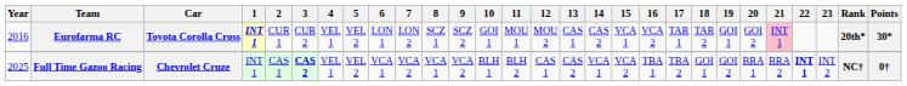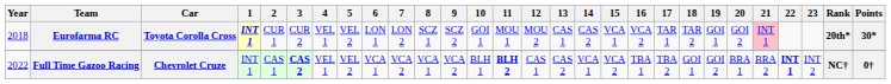 <table class="wikitable" style="text-align:center; font-size:85%">
 <tr>
 <th>Year</th>
 <th>Team</th>
 <th>Car</th>
 <th>1</th>
 <th>2</th>
 <th>3</th>
 <th>4</th>
 <th>5</th>
 <th>6</th>
 <th>7</th>
 <th>8</th>
 <th>9</th>
 <th>10</th>
 <th>11</th>
 <th>12</th>
 <th>13</th>
 <th>14</th>
 <th>15</th>
 <th>16</th>
 <th>17</th>
 <th>18</th>
 <th>19</th>
 <th>20</th>
 <th>21</th>
 <th>22</th>
 <th>23</th>
 <th>Rank</th>
 <th>Points</th>
 </tr>
 <tr>
-<td><a href='#'>2016</a></td>
+<td><a href='#'>2018</a></td>
 <th><a href='#'>Eurofarma RC</a></th>
 <th><a href='#'>Toyota Corolla Cross</a></th>
 <td style="background:#FFFFBF;"><strong><em><a href='#'>INT<br>1</a></em></strong><br></td>
 <td><a href='#'>CUR<br>1</a></td>
 <td><a href='#'>CUR<br>2</a></td>
 <td><a href='#'>VEL<br>1</a></td>
 <td><a href='#'>VEL<br>2</a></td>
 <td><a href='#'>LON<br>1</a></td>
 <td><a href='#'>LON<br>2</a></td>
 <td><a href='#'>SCZ<br>1</a></td>
 <td><a href='#'>SCZ<br>2</a></td>
 <td><a href='#'>GOI<br>1</a></td>
 <td><a href='#'>MOU<br>1</a></td>
 <td><a href='#'>MOU<br>2</a></td>
 <td><a href='#'>CAS<br>1</a></td>
 <td><a href='#'>CAS<br>2</a></td>
 <td><a href='#'>VCA<br>1</a></td>
 <td><a href='#'>VCA<br>2</a></td>
 <td><a href='#'>TAR<br>1</a></td>
 <td><a href='#'>TAR<br>2</a></td>
 <td><a href='#'>GOI<br>1</a></td>
 <td><a href='#'>GOI<br>2</a></td>
 <td style="background: pink;"><a href='#'>INT<br>1</a></td>
 <td></td>
 <td></td>
 <th>20th*</th>
 <th>30*</th>
 </tr>
 <tr>
 </tr>
 <tr>
-<td><a href='#'>2025</a></td>
+<td><a href='#'>2022</a></td>
 <th><a href='#'>Full Time Gazoo Racing</a></th>
 <th><a href='#'>Chevrolet Cruze</a></th>
 <td style="background:#DFFFDF;"><a href='#'>INT<br>1</a><br></td>
 <td style="background:#DFFFDF;"><a href='#'>CAS<br>1</a><br></td>
 <td style="background:#DFFFDF;"><strong><a href='#'>CAS<br>2</a><br></strong></td>
 <td style="background:#;"><a href='#'>VEL<br>1</a><br></td>
 <td style="background:#;"><a href='#'>VEL<br>2</a><br></td>
 <td style="background:#;"><a href='#'>VCA<br>1</a><br></td>
 <td style="background:#;"><a href='#'>VCA<br>2</a><br></td>
 <td style="background:#;"><a href='#'>VCA<br>1</a><br></td>
 <td style="background:#;"><a href='#'>VCA<br>2</a><br></td>
 <td style="background:#;"><a href='#'>BLH<br>1</a><br></td>
-<td style="background:#;"><a href='#'>BLH<br>2</a><br></td>
+<td style="background:#;"><strong><a href='#'>BLH<br>2</a><br></strong></td>
 <td style="background:#;"><a href='#'>CAS<br>1</a><br></td>
 <td style="background:#;"><a href='#'>CAS<br>2</a><br></td>
 <td style="background:#;"><a href='#'>VCA<br>1</a><br></td>
 <td style="background:#;"><a href='#'>VCA<br>2</a><br></td>
 <td style="background:#;"><a href='#'>TBA<br>1</a><br></td>
 <td style="background:#;"><a href='#'>TBA<br>2</a><br></td>
 <td style="background:#;"><a href='#'>GOI<br>1</a><br></td>
 <td style="background:#;"><a href='#'>GOI<br>2</a><br></td>
 <td style="background:#;"><a href='#'>BRA<br>1</a><br></td>
 <td style="background:#;"><a href='#'>BRA<br>2</a><br></td>
 <td style="background:#;"><strong><a href='#'>INT<br>1</a><br></strong></td>
 <td style="background:#;"><a href='#'>INT<br>2</a><br></td>
 <th>NC†</th>
 <th>0†</th>
 </tr>
 </table>
